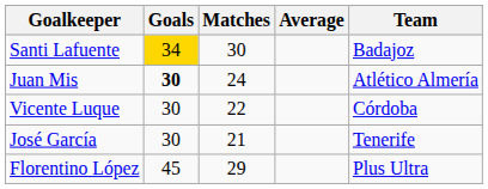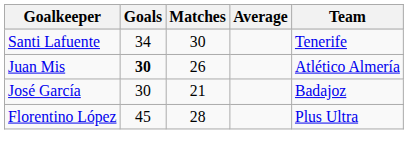 <table class="wikitable sortable" class="wikitable">
 <tr style="background:#ccc; text-align:center;">
 <th>Goalkeeper</th>
 <th>Goals</th>
 <th>Matches</th>
 <th>Average</th>
 <th>Team</th>
 </tr>
 <tr>
 <td> <a href='#'>Santi Lafuente</a></td>
-<td style="background: gold; text-align:center;">34</td>
+<td style="text-align:center;">34</td>
 <td style="text-align:center;">30</td>
 <td style="text-align:center;"></td>
-<td><a href='#'>Badajoz</a></td>
+<td><a href='#'>Tenerife</a></td>
 </tr>
 <tr>
 <td> <a href='#'>Juan Mis</a></td>
 <td style="text-align:center;"><strong>30</strong></td>
-<td style="text-align:center;">24</td>
+<td style="text-align:center;">26</td>
 <td style="text-align:center;"></td>
 <td><a href='#'>Atlético Almería</a></td>
-</tr>
-<tr>
-<td> <a href='#'>Vicente Luque</a></td>
-<td style="text-align:center;">30</td>
-<td style="text-align:center;">22</td>
-<td style="text-align:center;"></td>
-<td><a href='#'>Córdoba</a></td>
 </tr>
 <tr>
 <td> <a href='#'>José García</a></td>
 <td style="text-align:center;">30</td>
 <td style="text-align:center;">21</td>
 <td style="text-align:center;"></td>
-<td><a href='#'>Tenerife</a></td>
+<td><a href='#'>Badajoz</a></td>
 </tr>
 <tr>
 <td> <a href='#'>Florentino López</a></td>
 <td style="text-align:center;">45</td>
-<td style="text-align:center;">29</td>
+<td style="text-align:center;">28</td>
 <td style="text-align:center;"></td>
 <td><a href='#'>Plus Ultra</a></td>
 </tr>
 </table>
